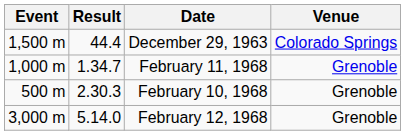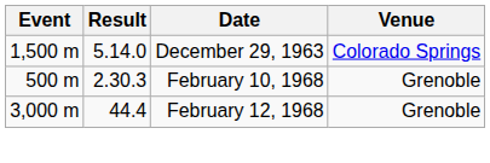 <table class="wikitable" style="text-align:right">
 <tr>
 <th>Event</th>
 <th>Result</th>
 <th>Date</th>
 <th>Venue</th>
 </tr>
 <tr>
 <td>1,500 m</td>
-<td>44.4</td>
+<td>5.14.0</td>
 <td>December 29, 1963</td>
 <td><a href='#'>Colorado Springs</a></td>
-</tr>
-<tr>
-<td>1,000 m</td>
-<td>1.34.7</td>
-<td>February 11, 1968</td>
-<td><a href='#'>Grenoble</a></td>
 </tr>
 <tr>
 <td>500 m</td>
 <td>2.30.3</td>
 <td>February 10, 1968</td>
 <td>Grenoble</td>
 </tr>
 <tr>
 <td>3,000 m</td>
-<td>5.14.0</td>
+<td>44.4</td>
 <td>February 12, 1968</td>
 <td>Grenoble</td>
 </tr>
 </table>
